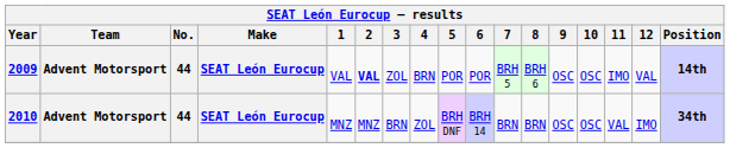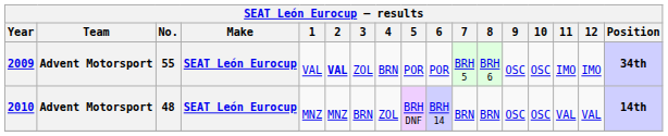 <table class="wikitable" style="text-align:center; font-size:85%">
 <tr>
 <th colspan=30><a href='#'>SEAT León Eurocup</a> – results</th>
 </tr>
 <tr>
 <th>Year</th>
 <th>Team</th>
 <th>No.</th>
 <th>Make</th>
 <th>1</th>
 <th>2</th>
 <th>3</th>
 <th>4</th>
 <th>5</th>
 <th>6</th>
 <th>7</th>
 <th>8</th>
 <th>9</th>
 <th>10</th>
 <th>11</th>
 <th>12</th>
 <th>Position</th>
 </tr>
 <tr>
 <th><a href='#'>2009</a></th>
 <th>Advent Motorsport</th>
-<th>44</th>
+<th>55</th>
 <th><a href='#'>SEAT León Eurocup</a></th>
 <td style="background:;"> <br><a href='#'>VAL</a></td>
 <td style="background:;"><strong> <br><a href='#'>VAL</a></strong></td>
 <td style="background:;"> <br><a href='#'>ZOL</a></td>
 <td style="background:;"> <br><a href='#'>BRN</a></td>
 <td style="background:;"> <br><a href='#'>POR</a></td>
 <td style="background:;"> <br><a href='#'>POR</a></td>
 <td style="background:#DFFFDF;"> <br><a href='#'>BRH</a><br><small>5</small></td>
 <td style="background:#DFFFDF;"> <br><a href='#'>BRH</a><br><small>6</small></td>
 <td style="background:;"> <br><a href='#'>OSC</a></td>
 <td style="background:;"> <br><a href='#'>OSC</a></td>
 <td style="background:;"> <br><a href='#'>IMO</a></td>
-<td style="background:;"> <br><a href='#'>VAL</a></td>
-<th style="background:#CFCFFF;">14th</th>
+<td style="background:;"> <br><a href='#'>IMO</a></td>
+<th style="background:#CFCFFF;">34th</th>
 </tr>
 <tr>
 <th><a href='#'>2010</a></th>
 <th>Advent Motorsport</th>
-<th>44</th>
+<th>48</th>
 <th><a href='#'>SEAT León Eurocup</a></th>
 <td style="background:;"> <br><a href='#'>MNZ</a></td>
 <td style="background:;"> <br><a href='#'>MNZ</a></td>
 <td style="background:;"> <br><a href='#'>BRN</a></td>
 <td style="background:;"> <br><a href='#'>ZOL</a></td>
 <td style="background:#EFCFFF;"> <br><a href='#'>BRH</a><br><small>DNF</small></td>
 <td style="background:#CFCFFF;"> <br><a href='#'>BRH</a><br><small>14</small></td>
 <td style="background:;"> <br><a href='#'>BRN</a></td>
 <td style="background:;"> <br><a href='#'>BRN</a></td>
 <td style="background:;"> <br><a href='#'>OSC</a></td>
 <td style="background:;"> <br><a href='#'>OSC</a></td>
 <td style="background:;"> <br><a href='#'>VAL</a></td>
-<td style="background:;"> <br><a href='#'>IMO</a></td>
-<th style="background:#CFCFFF;">34th</th>
+<td style="background:;"> <br><a href='#'>VAL</a></td>
+<th style="background:#CFCFFF;">14th</th>
 </tr>
 <tr>
 </tr>
 </table>
